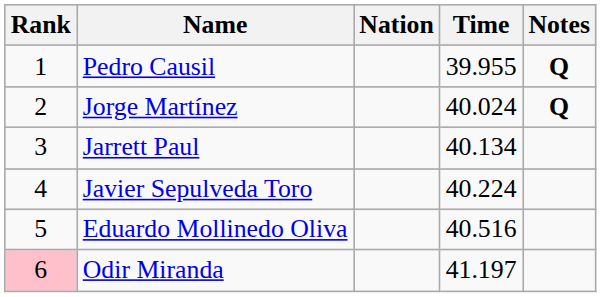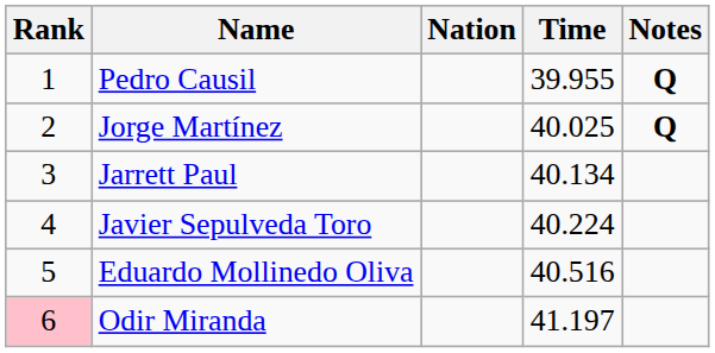 <table class="wikitable sortable">
 <tr>
 <th>Rank</th>
 <th>Name</th>
 <th>Nation</th>
 <th>Time</th>
 <th>Notes</th>
 </tr>
 <tr>
 <td align="center">1</td>
 <td><a href='#'>Pedro Causil</a></td>
 <td></td>
 <td align="center">39.955</td>
 <td align="center"><strong>Q</strong></td>
 </tr>
 <tr>
 <td align="center">2</td>
 <td><a href='#'>Jorge Martínez</a></td>
 <td></td>
-<td align="center">40.024</td>
+<td align="center">40.025</td>
 <td align="center"><strong>Q</strong></td>
 </tr>
 <tr>
 <td align="center">3</td>
 <td><a href='#'>Jarrett Paul</a></td>
 <td></td>
 <td align="center">40.134</td>
 <td align="center"></td>
 </tr>
 <tr>
 <td align="center">4</td>
 <td><a href='#'>Javier Sepulveda Toro</a></td>
 <td></td>
 <td align="center">40.224</td>
 <td align="center"></td>
 </tr>
 <tr>
 <td align="center">5</td>
 <td><a href='#'>Eduardo Mollinedo Oliva</a></td>
 <td></td>
 <td align="center">40.516</td>
 <td align="center"></td>
 </tr>
 <tr>
 <td align="center" style="background: pink;">6</td>
 <td><a href='#'>Odir Miranda</a></td>
 <td></td>
 <td align="center">41.197</td>
 <td align="center"></td>
 </tr>
 </table>
